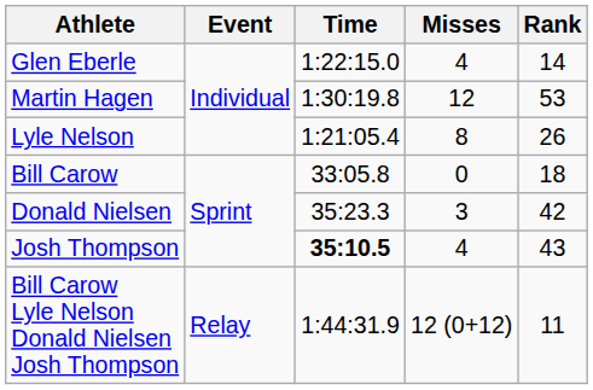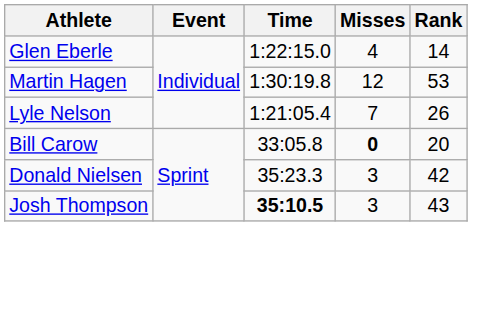 <table class=wikitable style=font-size:90%;text-align:center>
 <tr>
 <th>Athlete</th>
 <th>Event</th>
 <th>Time</th>
 <th>Misses</th>
 <th>Rank</th>
 </tr>
 <tr>
 <td align=left><a href='#'>Glen Eberle</a></td>
 <td align=left rowspan=3><a href='#'>Individual</a></td>
 <td>1:22:15.0</td>
 <td>4</td>
 <td>14</td>
 </tr>
 <tr>
 <td align=left><a href='#'>Martin Hagen</a></td>
 <td>1:30:19.8</td>
 <td>12</td>
 <td>53</td>
 </tr>
 <tr>
 <td align=left><a href='#'>Lyle Nelson</a></td>
 <td>1:21:05.4</td>
-<td>8</td>
+<td>7</td>
 <td>26</td>
 </tr>
 <tr>
 <td align=left><a href='#'>Bill Carow</a></td>
 <td align=left rowspan=3><a href='#'>Sprint</a></td>
 <td>33:05.8</td>
-<td>0</td>
-<td>18</td>
+<td><strong>0</strong></td>
+<td>20</td>
 </tr>
 <tr>
 <td align=left><a href='#'>Donald Nielsen</a></td>
 <td>35:23.3</td>
 <td>3</td>
 <td>42</td>
 </tr>
 <tr>
 <td align=left><a href='#'>Josh Thompson</a></td>
 <td><strong>35:10.5</strong></td>
-<td>4</td>
+<td>3</td>
 <td>43</td>
 </tr>
-<tr>
-<td align=left><a href='#'>Bill Carow</a><br><a href='#'>Lyle Nelson</a><br><a href='#'>Donald Nielsen</a><br><a href='#'>Josh Thompson</a></td>
-<td align=left><a href='#'>Relay</a></td>
-<td>1:44:31.9</td>
-<td>12 (0+12)</td>
-<td>11</td>
-</tr>
 </table>
